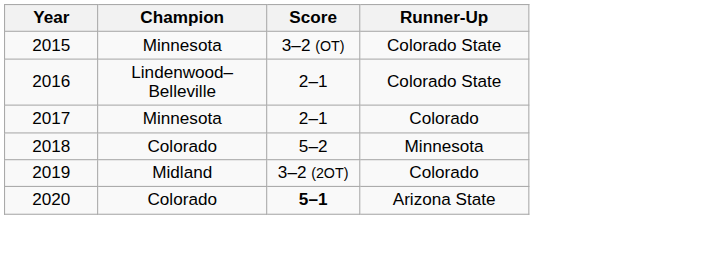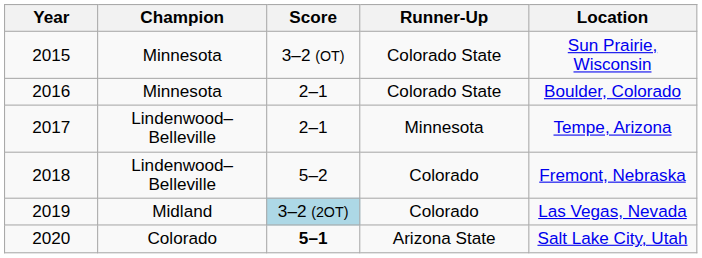 <table class="wikitable" style="text-align: center;">
 <tr>
 <th scope="col" width="80px">Year</th>
 <th scope="col" width="150px">Champion</th>
 <th scope="col" width="80px">Score</th>
 <th scope="col" width="150px">Runner-Up</th>
+<th scope="col" width="150px">Location</th>
 </tr>
 <tr>
 <td>2015</td>
 <td>Minnesota</td>
 <td>3–2 <small>(OT)</small></td>
 <td>Colorado State</td>
+<td><a href='#'>Sun Prairie, Wisconsin</a></td>
 </tr>
 <tr>
 <td>2016</td>
-<td>Lindenwood–Belleville</td>
+<td>Minnesota</td>
 <td>2–1</td>
 <td>Colorado State</td>
+<td><a href='#'>Boulder, Colorado</a></td>
 </tr>
 <tr>
 <td>2017</td>
+<td>Lindenwood–Belleville</td>
+<td>2–1</td>
 <td>Minnesota</td>
-<td>2–1</td>
-<td>Colorado</td>
+<td><a href='#'>Tempe, Arizona</a></td>
 </tr>
 <tr>
 <td>2018</td>
+<td>Lindenwood–Belleville</td>
+<td>5–2</td>
 <td>Colorado</td>
-<td>5–2</td>
-<td>Minnesota</td>
+<td><a href='#'>Fremont, Nebraska</a></td>
 </tr>
 <tr>
 <td>2019</td>
 <td>Midland</td>
-<td>3–2 <small>(2OT)</small></td>
+<td style="background: lightblue;">3–2 <small>(2OT)</small></td>
 <td>Colorado</td>
+<td><a href='#'>Las Vegas, Nevada</a></td>
 </tr>
 <tr>
 <td>2020</td>
 <td>Colorado</td>
 <td><strong>5–1</strong></td>
 <td>Arizona State</td>
+<td><a href='#'>Salt Lake City, Utah</a></td>
 </tr>
 </table>
